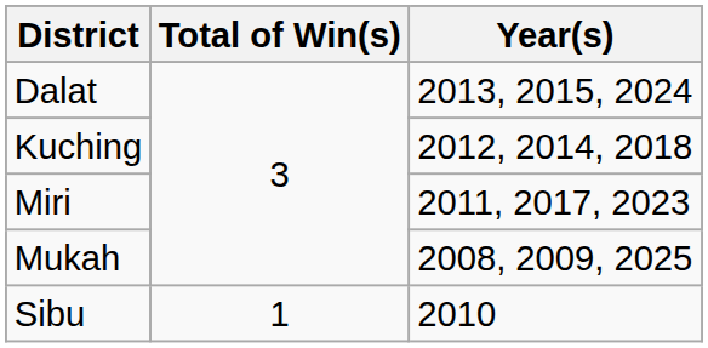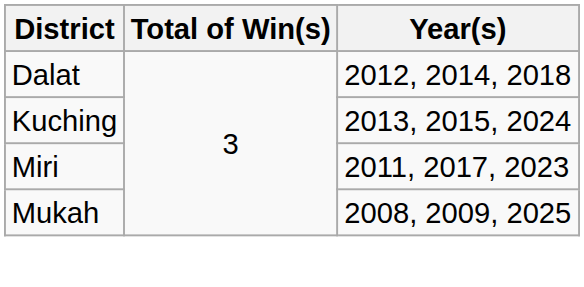 <table class="wikitable sortable" style="font-size: 95%;">
 <tr>
 <th>District</th>
 <th>Total of Win(s)</th>
 <th>Year(s)</th>
 </tr>
 <tr>
 <td>Dalat</td>
 <td rowspan="4" style="text-align:center;">3</td>
-<td>2013, 2015, 2024</td>
+<td>2012, 2014, 2018</td>
 </tr>
 <tr>
 <td>Kuching</td>
-<td>2012, 2014, 2018</td>
+<td>2013, 2015, 2024</td>
 </tr>
 <tr>
 <td>Miri</td>
 <td>2011, 2017, 2023</td>
 </tr>
 <tr>
 <td>Mukah</td>
 <td>2008, 2009, 2025</td>
 </tr>
-<tr>
-<td>Sibu</td>
-<td style="text-align:center;">1</td>
-<td>2010</td>
-</tr>
 </table>
